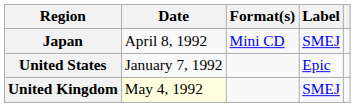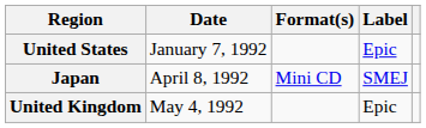 <table class="wikitable plainrowheaders">
 <tr>
 <th scope="col">Region</th>
 <th scope="col">Date</th>
 <th scope="col">Format(s)</th>
 <th scope="col">Label</th>
 <th scope="col"></th>
 </tr>
 <tr>
+<th scope="row">United States</th>
+<td>January 7, 1992</td>
+<td></td>
+<td><a href='#'>Epic</a></td>
+<td></td>
+</tr>
+<tr>
 <th scope="row">Japan</th>
 <td>April 8, 1992</td>
 <td><a href='#'>Mini CD</a></td>
 <td><a href='#'>SMEJ</a></td>
 <td></td>
 </tr>
 <tr>
-<th scope="row">United States</th>
-<td>January 7, 1992</td>
+<th scope="row">United Kingdom</th>
+<td>May 4, 1992</td>
 <td></td>
-<td><a href='#'>Epic</a></td>
-<td></td>
-</tr>
-<tr>
-<th scope="row">United Kingdom</th>
-<td style="background: lightyellow;">May 4, 1992</td>
-<td></td>
-<td><a href='#'>SMEJ</a></td>
+<td>Epic</td>
 <td></td>
 </tr>
 </table>
